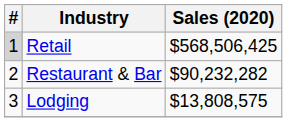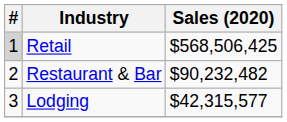 <table class="wikitable">
 <tr>
 <th>#</th>
 <th>Industry</th>
 <th>Sales (2020)</th>
 </tr>
 <tr>
 <td style="background: lightgrey;">1</td>
 <td><a href='#'>Retail</a></td>
 <td>$568,506,425</td>
 </tr>
 <tr>
 <td>2</td>
 <td><a href='#'>Restaurant</a> & <a href='#'>Bar</a></td>
-<td>$90,232,282</td>
+<td>$90,232,482</td>
 </tr>
 <tr>
 <td>3</td>
 <td><a href='#'>Lodging</a></td>
-<td>$13,808,575</td>
+<td>$42,315,577</td>
 </tr>
 <tr>
 </tr>
 </table>
